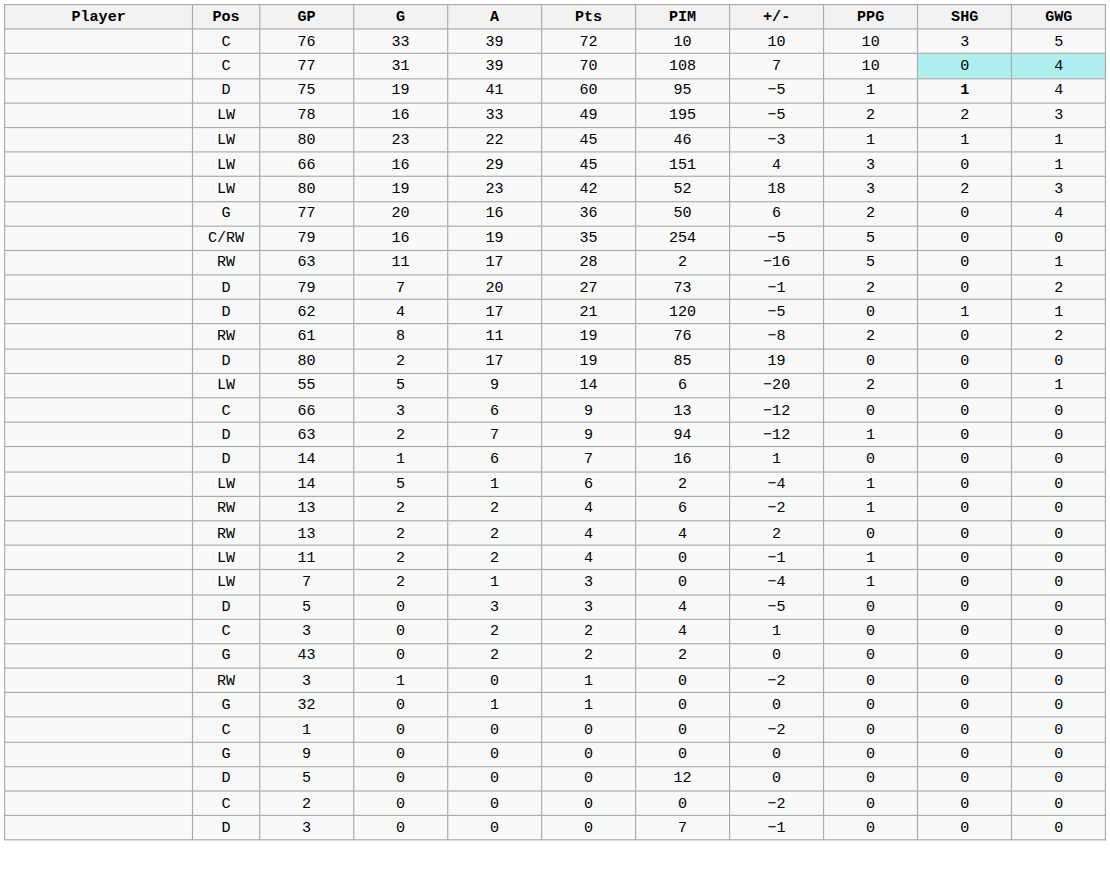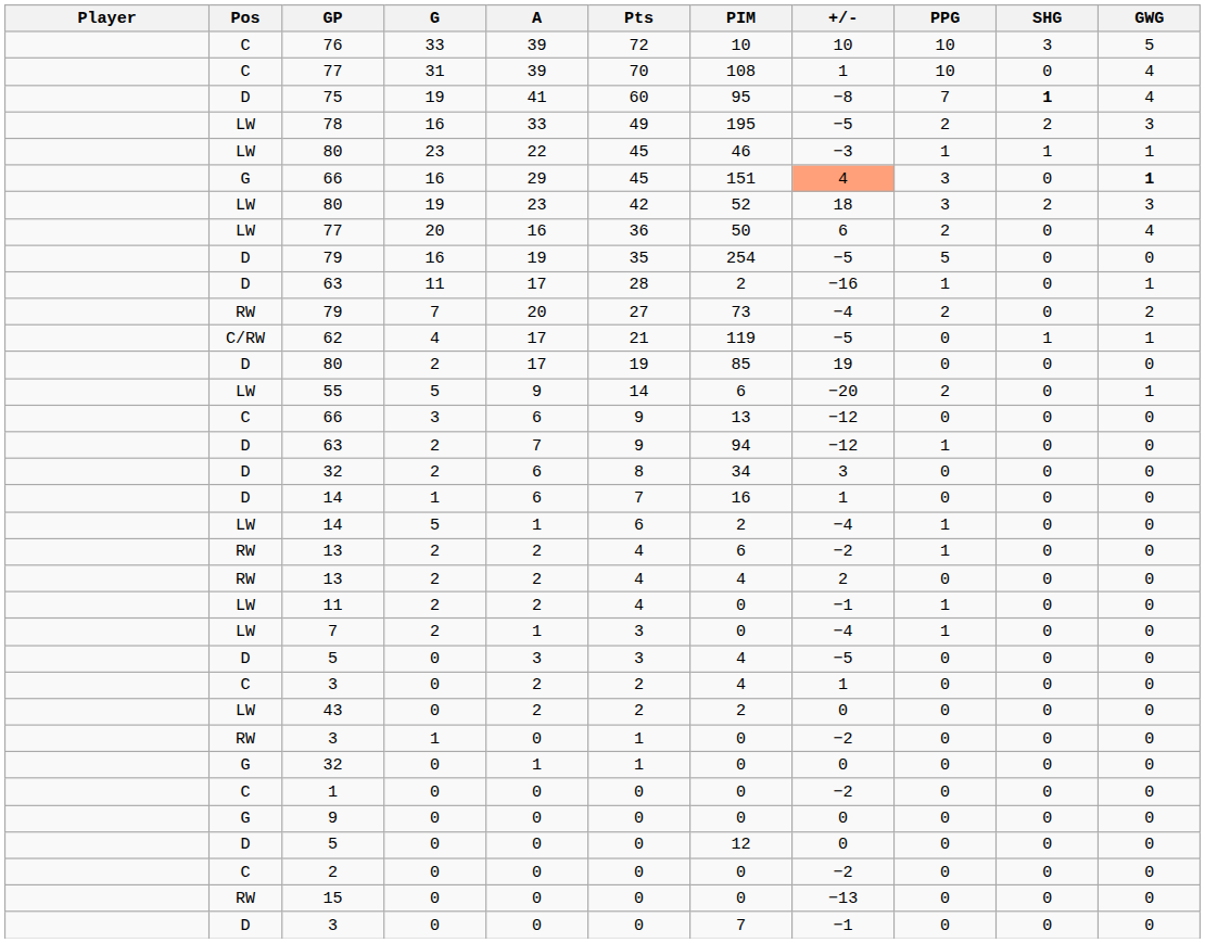 <table class="wikitable sortable" width="60%">
 <tr ALIGN="center">
 <th bgcolor="#DDDDFF" width="10%">Player</th>
 <th bgcolor="#DDDDFF" width="3%" title="Position">Pos</th>
 <th bgcolor="#DDDDFF" width="5%" title="Games played">GP</th>
 <th bgcolor="#DDDDFF" width="5%" title="Goals">G</th>
 <th bgcolor="#DDDDFF" width="5%" title="Assists">A</th>
 <th bgcolor="#DDDDFF" width="5%" title="Points">Pts</th>
 <th bgcolor="#DDDDFF" width="5%" title="Penalties in Minutes">PIM</th>
 <th bgcolor="#DDDDFF" width="5%" title="Plus/Minus">+/-</th>
 <th bgcolor="#DDDDFF" width="5%" title="Power Play Goals">PPG</th>
 <th bgcolor="#DDDDFF" width="5%" title="Short-handed Goals">SHG</th>
 <th bgcolor="#DDDDFF" width="5%" title="Game-winning Goals">GWG</th>
 </tr>
 <tr align="center">
 <td align="right"></td>
 <td>C</td>
 <td>76</td>
 <td>33</td>
 <td>39</td>
 <td>72</td>
 <td>10</td>
 <td>10</td>
 <td>10</td>
 <td>3</td>
 <td>5</td>
 </tr>
 <tr align="center">
 <td align="right"></td>
 <td>C</td>
 <td>77</td>
 <td>31</td>
 <td>39</td>
 <td>70</td>
 <td>108</td>
-<td>7</td>
+<td>1</td>
 <td>10</td>
-<td style="background: paleturquoise;">0</td>
-<td style="background: paleturquoise;">4</td>
+<td>0</td>
+<td>4</td>
 </tr>
 <tr align="center">
 <td align="right"></td>
 <td>D</td>
 <td>75</td>
 <td>19</td>
 <td>41</td>
 <td>60</td>
 <td>95</td>
-<td>−5</td>
-<td>1</td>
+<td>−8</td>
+<td>7</td>
 <td><strong>1</strong></td>
 <td>4</td>
 </tr>
 <tr align="center">
 <td align="right"></td>
 <td>LW</td>
 <td>78</td>
 <td>16</td>
 <td>33</td>
 <td>49</td>
 <td>195</td>
 <td>−5</td>
 <td>2</td>
 <td>2</td>
 <td>3</td>
 </tr>
 <tr align="center">
 <td align="right"></td>
 <td>LW</td>
 <td>80</td>
 <td>23</td>
 <td>22</td>
 <td>45</td>
 <td>46</td>
 <td>−3</td>
 <td>1</td>
 <td>1</td>
 <td>1</td>
 </tr>
 <tr align="center">
 <td align="right"></td>
-<td>LW</td>
+<td>G</td>
 <td>66</td>
 <td>16</td>
 <td>29</td>
 <td>45</td>
 <td>151</td>
-<td>4</td>
+<td style="background: lightsalmon;">4</td>
 <td>3</td>
 <td>0</td>
-<td>1</td>
+<td><strong>1</strong></td>
 </tr>
 <tr align="center">
 <td align="right"></td>
 <td>LW</td>
 <td>80</td>
 <td>19</td>
 <td>23</td>
 <td>42</td>
 <td>52</td>
 <td>18</td>
 <td>3</td>
 <td>2</td>
 <td>3</td>
 </tr>
 <tr align="center">
 <td align="right"></td>
-<td>G</td>
+<td>LW</td>
 <td>77</td>
 <td>20</td>
 <td>16</td>
 <td>36</td>
 <td>50</td>
 <td>6</td>
 <td>2</td>
 <td>0</td>
 <td>4</td>
 </tr>
 <tr align="center">
 <td align="right"></td>
-<td>C/RW</td>
+<td>D</td>
 <td>79</td>
 <td>16</td>
 <td>19</td>
 <td>35</td>
 <td>254</td>
 <td>−5</td>
 <td>5</td>
 <td>0</td>
 <td>0</td>
 </tr>
 <tr align="center">
 <td align="right"></td>
-<td>RW</td>
+<td>D</td>
 <td>63</td>
 <td>11</td>
 <td>17</td>
 <td>28</td>
 <td>2</td>
 <td>−16</td>
-<td>5</td>
+<td>1</td>
 <td>0</td>
 <td>1</td>
 </tr>
 <tr align="center">
 <td align="right"></td>
-<td>D</td>
+<td>RW</td>
 <td>79</td>
 <td>7</td>
 <td>20</td>
 <td>27</td>
 <td>73</td>
-<td>−1</td>
+<td>−4</td>
 <td>2</td>
 <td>0</td>
 <td>2</td>
 </tr>
 <tr align="center">
 <td align="right"></td>
-<td>D</td>
+<td>C/RW</td>
 <td>62</td>
 <td>4</td>
 <td>17</td>
 <td>21</td>
-<td>120</td>
+<td>119</td>
 <td>−5</td>
 <td>0</td>
 <td>1</td>
 <td>1</td>
-</tr>
-<tr align="center">
-<td align="right"></td>
-<td>RW</td>
-<td>61</td>
-<td>8</td>
-<td>11</td>
-<td>19</td>
-<td>76</td>
-<td>−8</td>
-<td>2</td>
-<td>0</td>
-<td>2</td>
 </tr>
 <tr align="center">
 <td align="right"></td>
 <td>D</td>
 <td>80</td>
 <td>2</td>
 <td>17</td>
 <td>19</td>
 <td>85</td>
 <td>19</td>
 <td>0</td>
 <td>0</td>
 <td>0</td>
 </tr>
 <tr align="center">
 <td align="right"></td>
 <td>LW</td>
 <td>55</td>
 <td>5</td>
 <td>9</td>
 <td>14</td>
 <td>6</td>
 <td>−20</td>
 <td>2</td>
 <td>0</td>
 <td>1</td>
 </tr>
 <tr align="center">
 <td align="right"></td>
 <td>C</td>
 <td>66</td>
 <td>3</td>
 <td>6</td>
 <td>9</td>
 <td>13</td>
 <td>−12</td>
 <td>0</td>
 <td>0</td>
 <td>0</td>
 </tr>
 <tr align="center">
 <td align="right"></td>
 <td>D</td>
 <td>63</td>
 <td>2</td>
 <td>7</td>
 <td>9</td>
 <td>94</td>
 <td>−12</td>
 <td>1</td>
+<td>0</td>
+<td>0</td>
+</tr>
+<tr align="center">
+<td align="right"></td>
+<td>D</td>
+<td>32</td>
+<td>2</td>
+<td>6</td>
+<td>8</td>
+<td>34</td>
+<td>3</td>
+<td>0</td>
 <td>0</td>
 <td>0</td>
 </tr>
 <tr align="center">
 <td align="right"></td>
 <td>D</td>
 <td>14</td>
 <td>1</td>
 <td>6</td>
 <td>7</td>
 <td>16</td>
 <td>1</td>
 <td>0</td>
 <td>0</td>
 <td>0</td>
 </tr>
 <tr align="center">
 <td align="right"></td>
 <td>LW</td>
 <td>14</td>
 <td>5</td>
 <td>1</td>
 <td>6</td>
 <td>2</td>
 <td>−4</td>
 <td>1</td>
 <td>0</td>
 <td>0</td>
 </tr>
 <tr align="center">
 <td align="right"></td>
 <td>RW</td>
 <td>13</td>
 <td>2</td>
 <td>2</td>
 <td>4</td>
 <td>6</td>
 <td>−2</td>
 <td>1</td>
 <td>0</td>
 <td>0</td>
 </tr>
 <tr align="center">
 <td align="right"></td>
 <td>RW</td>
 <td>13</td>
 <td>2</td>
 <td>2</td>
 <td>4</td>
 <td>4</td>
 <td>2</td>
 <td>0</td>
 <td>0</td>
 <td>0</td>
 </tr>
 <tr align="center">
 <td align="right"></td>
 <td>LW</td>
 <td>11</td>
 <td>2</td>
 <td>2</td>
 <td>4</td>
 <td>0</td>
 <td>−1</td>
 <td>1</td>
 <td>0</td>
 <td>0</td>
 </tr>
 <tr align="center">
 <td align="right"></td>
 <td>LW</td>
 <td>7</td>
 <td>2</td>
 <td>1</td>
 <td>3</td>
 <td>0</td>
 <td>−4</td>
 <td>1</td>
 <td>0</td>
 <td>0</td>
 </tr>
 <tr align="center">
 <td align="right"></td>
 <td>D</td>
 <td>5</td>
 <td>0</td>
 <td>3</td>
 <td>3</td>
 <td>4</td>
 <td>−5</td>
 <td>0</td>
 <td>0</td>
 <td>0</td>
 </tr>
 <tr align="center">
 <td align="right"></td>
 <td>C</td>
 <td>3</td>
 <td>0</td>
 <td>2</td>
 <td>2</td>
 <td>4</td>
 <td>1</td>
 <td>0</td>
 <td>0</td>
 <td>0</td>
 </tr>
 <tr align="center">
 <td align="right"></td>
-<td>G</td>
+<td>LW</td>
 <td>43</td>
 <td>0</td>
 <td>2</td>
 <td>2</td>
 <td>2</td>
 <td>0</td>
 <td>0</td>
 <td>0</td>
 <td>0</td>
 </tr>
 <tr align="center">
 <td align="right"></td>
 <td>RW</td>
 <td>3</td>
 <td>1</td>
 <td>0</td>
 <td>1</td>
 <td>0</td>
 <td>−2</td>
 <td>0</td>
 <td>0</td>
 <td>0</td>
 </tr>
 <tr align="center">
 <td align="right"></td>
 <td>G</td>
 <td>32</td>
 <td>0</td>
 <td>1</td>
 <td>1</td>
 <td>0</td>
 <td>0</td>
 <td>0</td>
 <td>0</td>
 <td>0</td>
 </tr>
 <tr align="center">
 <td align="right"></td>
 <td>C</td>
 <td>1</td>
 <td>0</td>
 <td>0</td>
 <td>0</td>
 <td>0</td>
 <td>−2</td>
 <td>0</td>
 <td>0</td>
 <td>0</td>
 </tr>
 <tr align="center">
 <td align="right"></td>
 <td>G</td>
 <td>9</td>
 <td>0</td>
 <td>0</td>
 <td>0</td>
 <td>0</td>
 <td>0</td>
 <td>0</td>
 <td>0</td>
 <td>0</td>
 </tr>
 <tr align="center">
 <td align="right"></td>
 <td>D</td>
 <td>5</td>
 <td>0</td>
 <td>0</td>
 <td>0</td>
 <td>12</td>
 <td>0</td>
 <td>0</td>
 <td>0</td>
 <td>0</td>
 </tr>
 <tr align="center">
 <td align="right"></td>
 <td>C</td>
 <td>2</td>
 <td>0</td>
 <td>0</td>
 <td>0</td>
 <td>0</td>
 <td>−2</td>
 <td>0</td>
 <td>0</td>
 <td>0</td>
 </tr>
 <tr align="center">
 <td align="right"></td>
+<td>RW</td>
+<td>15</td>
+<td>0</td>
+<td>0</td>
+<td>0</td>
+<td>0</td>
+<td>−13</td>
+<td>0</td>
+<td>0</td>
+<td>0</td>
+</tr>
+<tr align="center">
+<td align="right"></td>
 <td>D</td>
 <td>3</td>
 <td>0</td>
 <td>0</td>
 <td>0</td>
 <td>7</td>
 <td>−1</td>
 <td>0</td>
 <td>0</td>
 <td>0</td>
 </tr>
 </table>
